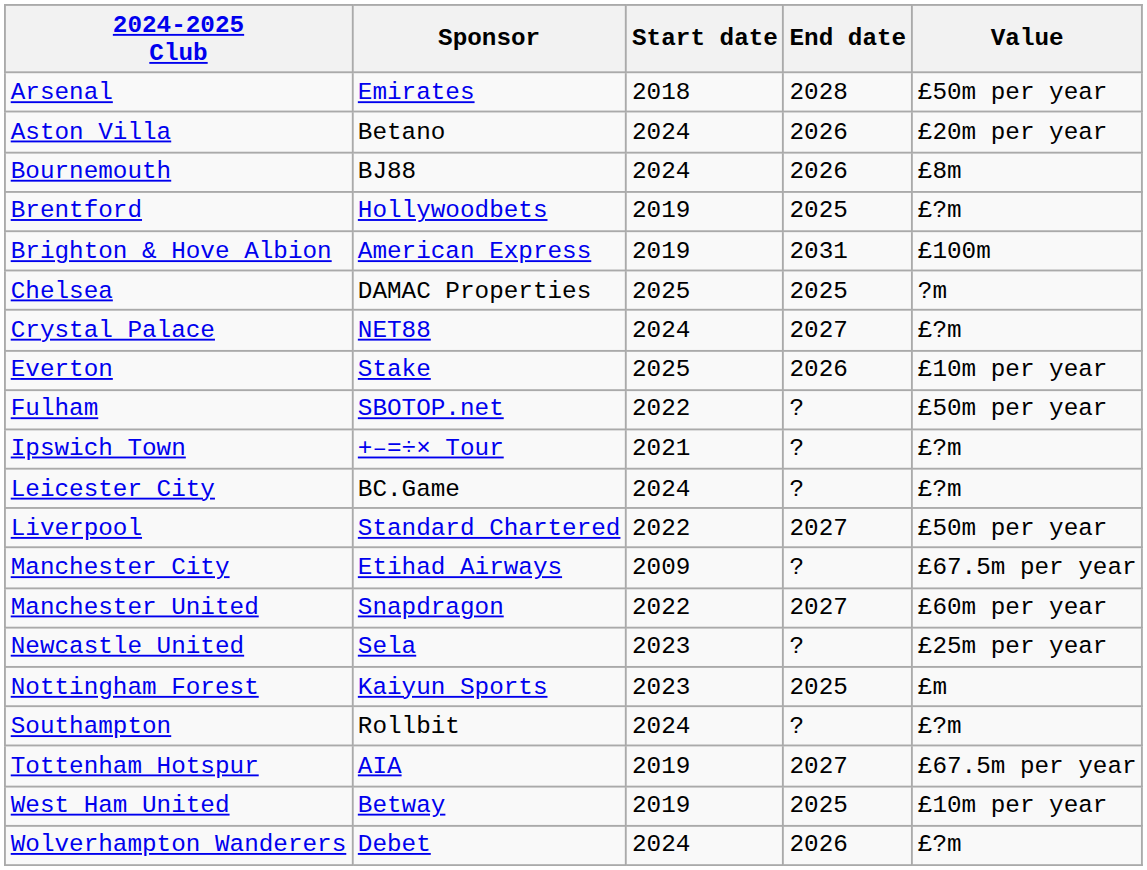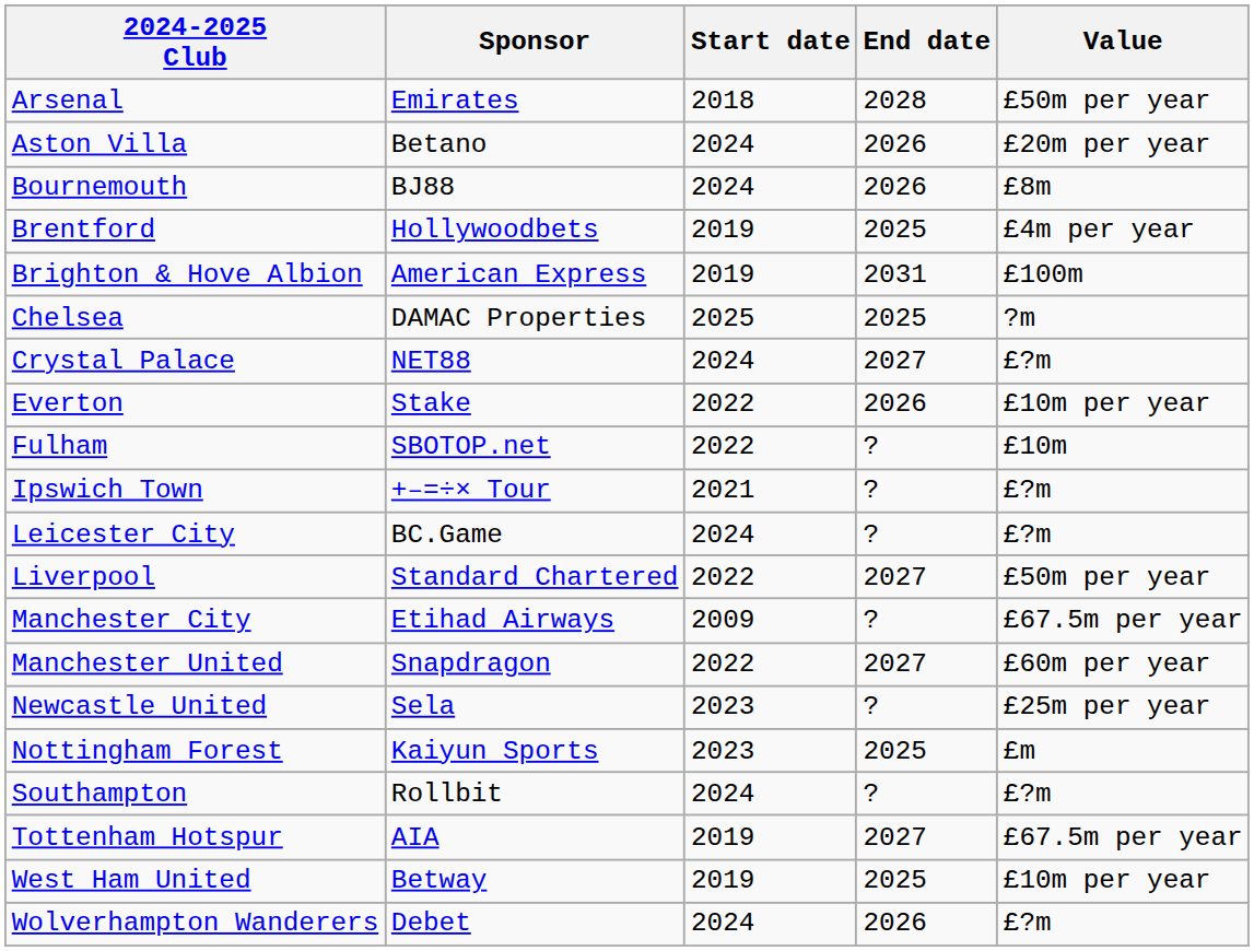 <table class="wikitable sortable">
 <tr>
 <th scope="col"><a href='#'>2024-2025<br>Club</a></th>
 <th scope="col">Sponsor</th>
 <th scope="col">Start date</th>
 <th scope="col">End date</th>
 <th scope="col">Value</th>
 </tr>
 <tr>
 <td><a href='#'>Arsenal</a></td>
 <td><a href='#'>Emirates</a></td>
 <td>2018</td>
 <td>2028</td>
 <td>£50m per year</td>
 </tr>
 <tr>
 <td><a href='#'>Aston Villa</a></td>
 <td>Betano</td>
 <td>2024</td>
 <td>2026</td>
 <td>£20m per year</td>
 </tr>
 <tr>
 <td><a href='#'>Bournemouth</a></td>
 <td>BJ88</td>
 <td>2024</td>
 <td>2026</td>
 <td>£8m</td>
 </tr>
 <tr>
 <td><a href='#'>Brentford</a></td>
 <td><a href='#'>Hollywoodbets</a></td>
 <td>2019</td>
 <td>2025</td>
-<td>£?m</td>
+<td>£4m per year</td>
 </tr>
 <tr>
 <td><a href='#'>Brighton & Hove Albion</a></td>
 <td><a href='#'>American Express</a></td>
 <td>2019</td>
 <td>2031</td>
 <td>£100m</td>
 </tr>
 <tr>
 <td><a href='#'>Chelsea</a></td>
 <td>DAMAC Properties</td>
 <td>2025</td>
 <td>2025</td>
 <td>?m</td>
 </tr>
 <tr>
 <td><a href='#'>Crystal Palace</a></td>
 <td><a href='#'>NET88</a></td>
 <td>2024</td>
 <td>2027</td>
 <td>£?m</td>
 </tr>
 <tr>
 <td><a href='#'>Everton</a></td>
 <td><a href='#'>Stake</a></td>
-<td>2025</td>
+<td>2022</td>
 <td>2026</td>
 <td>£10m per year</td>
 </tr>
 <tr>
 <td><a href='#'>Fulham</a></td>
 <td><a href='#'>SBOTOP.net</a></td>
 <td>2022</td>
 <td>?</td>
-<td>£50m per year</td>
+<td>£10m</td>
 </tr>
 <tr>
 <td><a href='#'>Ipswich Town</a></td>
 <td><a href='#'>+–=÷× Tour</a></td>
 <td>2021</td>
 <td>?</td>
 <td>£?m</td>
 </tr>
 <tr>
 <td><a href='#'>Leicester City</a></td>
 <td>BC.Game</td>
 <td>2024</td>
 <td>?</td>
 <td>£?m</td>
 </tr>
 <tr>
 <td><a href='#'>Liverpool</a></td>
 <td><a href='#'>Standard Chartered</a></td>
 <td>2022</td>
 <td>2027</td>
 <td>£50m per year</td>
 </tr>
 <tr>
 <td><a href='#'>Manchester City</a></td>
 <td><a href='#'>Etihad Airways</a></td>
 <td>2009</td>
 <td>?</td>
 <td>£67.5m per year</td>
 </tr>
 <tr>
 <td><a href='#'>Manchester United</a></td>
 <td><a href='#'>Snapdragon</a></td>
 <td>2022</td>
 <td>2027</td>
 <td>£60m per year</td>
 </tr>
 <tr>
 <td><a href='#'>Newcastle United</a></td>
 <td><a href='#'>Sela</a></td>
 <td>2023</td>
 <td>?</td>
 <td>£25m per year</td>
 </tr>
 <tr>
 <td><a href='#'>Nottingham Forest</a></td>
 <td><a href='#'>Kaiyun Sports</a></td>
 <td>2023</td>
 <td>2025</td>
 <td>£m</td>
 </tr>
 <tr>
 <td><a href='#'>Southampton</a></td>
 <td>Rollbit</td>
 <td>2024</td>
 <td>?</td>
 <td>£?m</td>
 </tr>
 <tr>
 <td><a href='#'>Tottenham Hotspur</a></td>
 <td><a href='#'>AIA</a></td>
 <td>2019</td>
 <td>2027</td>
 <td>£67.5m per year</td>
 </tr>
 <tr>
 <td><a href='#'>West Ham United</a></td>
 <td><a href='#'>Betway</a></td>
 <td>2019</td>
 <td>2025</td>
 <td>£10m per year</td>
 </tr>
 <tr>
 <td><a href='#'>Wolverhampton Wanderers</a></td>
 <td><a href='#'>Debet</a></td>
 <td>2024</td>
 <td>2026</td>
 <td>£?m</td>
 </tr>
 </table>
